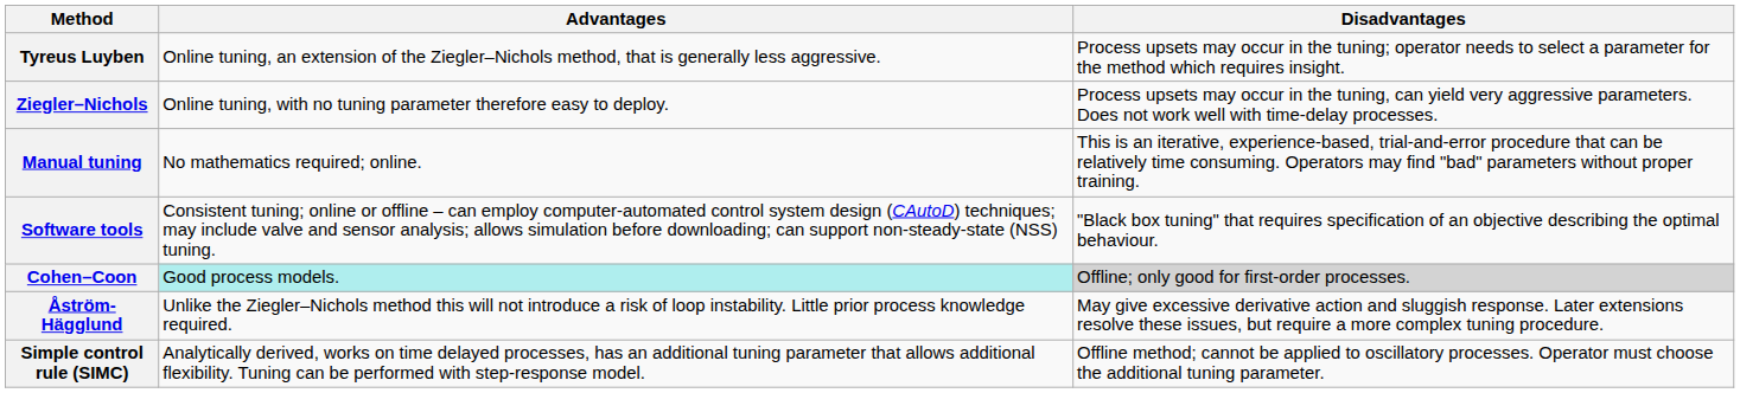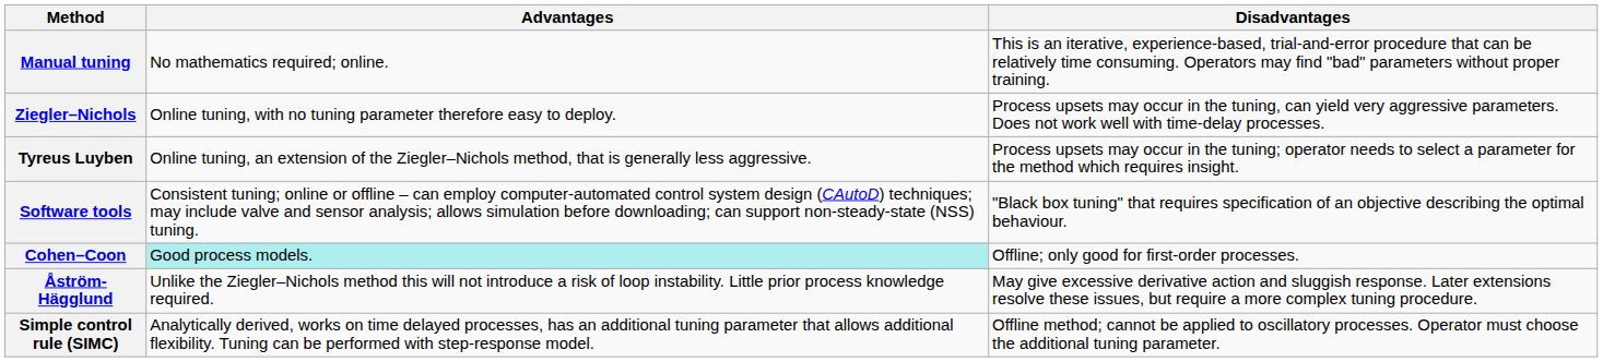 <table class="wikitable">
 <tr>
 <th>Method</th>
 <th>Advantages</th>
 <th>Disadvantages</th>
 </tr>
 <tr>
-<th>Tyreus Luyben</th>
-<td>Online tuning, an extension of the Ziegler–Nichols method, that is generally less aggressive.</td>
-<td>Process upsets may occur in the tuning; operator needs to select a parameter for the method which requires insight.</td>
+<th><a href='#'>Manual tuning</a></th>
+<td>No mathematics required; online.</td>
+<td>This is an iterative, experience-based, trial-and-error procedure that can be relatively time consuming. Operators may find "bad" parameters without proper training.</td>
 </tr>
 <tr>
 <th><a href='#'>Ziegler–Nichols</a></th>
 <td>Online tuning, with no tuning parameter therefore easy to deploy.</td>
 <td>Process upsets may occur in the tuning, can yield very aggressive parameters. Does not work well with time-delay processes. </td>
 </tr>
 <tr>
-<th><a href='#'>Manual tuning</a></th>
-<td>No mathematics required; online.</td>
-<td>This is an iterative, experience-based, trial-and-error procedure that can be relatively time consuming. Operators may find "bad" parameters without proper training.</td>
+<th>Tyreus Luyben</th>
+<td>Online tuning, an extension of the Ziegler–Nichols method, that is generally less aggressive.</td>
+<td>Process upsets may occur in the tuning; operator needs to select a parameter for the method which requires insight.</td>
 </tr>
 <tr>
 <th><a href='#'>Software tools</a></th>
 <td>Consistent tuning; online or offline – can employ computer-automated control system design (<em><a href='#'>CAutoD</a></em>) techniques; may include valve and sensor analysis; allows simulation before downloading; can support non-steady-state (NSS) tuning.</td>
 <td>"Black box tuning" that requires specification of an objective describing the optimal behaviour.</td>
 </tr>
 <tr>
 <th><a href='#'>Cohen–Coon</a></th>
 <td style="background: paleturquoise;">Good process models.</td>
-<td style="background: lightgrey;">Offline; only good for first-order processes.</td>
+<td>Offline; only good for first-order processes.</td>
 </tr>
 <tr>
 <th><a href='#'>Åström-Hägglund</a></th>
 <td>Unlike the Ziegler–Nichols method this will not introduce a risk of loop instability. Little prior process knowledge required.</td>
 <td>May give excessive derivative action and sluggish response. Later extensions resolve these issues, but require a more complex tuning procedure.</td>
 </tr>
 <tr>
 <th>Simple control rule (SIMC)</th>
 <td>Analytically derived, works on time delayed processes, has an additional tuning parameter that allows additional flexibility. Tuning can be performed with step-response model.</td>
 <td>Offline method; cannot be applied to oscillatory processes. Operator must choose the additional tuning parameter.</td>
 </tr>
 </table>
